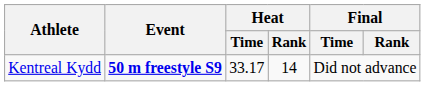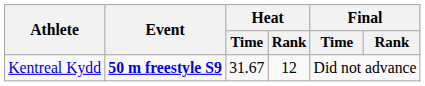 <table class=wikitable style=font-size:90%;text-align:center>
 <tr>
 <th rowspan=2>Athlete</th>
 <th rowspan=2>Event</th>
 <th colspan=2>Heat</th>
 <th colspan=2>Final</th>
 </tr>
 <tr style=font-size:95%>
 <th>Time</th>
 <th>Rank</th>
 <th>Time</th>
 <th>Rank</th>
 </tr>
 <tr align=center>
 <td align=left><a href='#'>Kentreal Kydd</a></td>
 <td align=left><strong><a href='#'>50 m freestyle S9</a></strong></td>
-<td>33.17</td>
-<td>14</td>
+<td>31.67</td>
+<td>12</td>
 <td colspan=2>Did not advance</td>
 </tr>
 </table>
